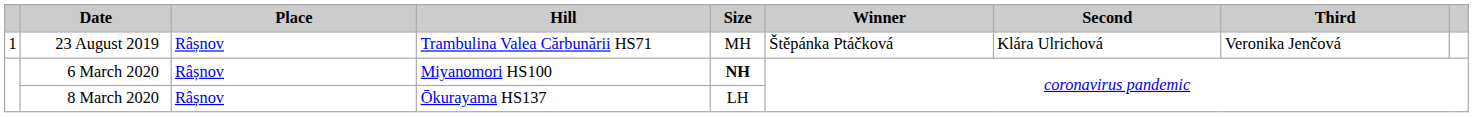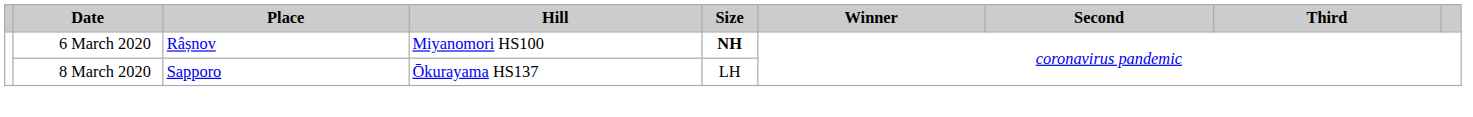 <table class="wikitable plainrowheaders" style="background:#fff; font-size:86%; line-height:16px;  border:gray solid 1px; border-collapse:collapse;">
 <tr style="background:#ccc; text-align:center;">
 <th scope="col" style="background:#ccc; width=30 px;"></th>
 <th scope="col" style="background:#ccc; width:120px;">Date</th>
 <th scope="col" style="background:#ccc; width:200px;">Place</th>
 <th scope="col" style="background:#ccc; width:240px;">Hill</th>
 <th scope="col" style="background:#ccc; width:40px;">Size</th>
 <th scope="col" style="background:#ccc; width:185px;">Winner</th>
 <th scope="col" style="background:#ccc; width:185px;">Second</th>
 <th scope="col" style="background:#ccc; width:185px;">Third</th>
 <th scope="col" style="background:#ccc; width:10px;"></th>
 </tr>
 <tr>
-<td align=center>1</td>
-<td align=right>23 August 2019  </td>
-<td> <a href='#'>Râșnov</a></td>
-<td><a href='#'>Trambulina Valea Cărbunării</a> HS71</td>
-<td align=center>MH</td>
-<td> Štěpánka Ptáčková</td>
-<td> Klára Ulrichová</td>
-<td> Veronika Jenčová</td>
-<td></td>
-</tr>
-<tr>
 <td rowspan=2></td>
 <td align=right>6 March 2020  </td>
 <td> <a href='#'>Râșnov</a></td>
 <td><a href='#'>Miyanomori</a> HS100</td>
 <td align=center><strong>NH</strong></td>
 <td colspan=4 rowspan=2 align=center><em><a href='#'>coronavirus pandemic</a></em></td>
 </tr>
 <tr>
 <td align=right>8 March 2020  </td>
-<td> <a href='#'>Râșnov</a></td>
+<td> <a href='#'>Sapporo</a></td>
 <td><a href='#'>Ōkurayama</a> HS137</td>
 <td align=center>LH</td>
 </tr>
 </table>
